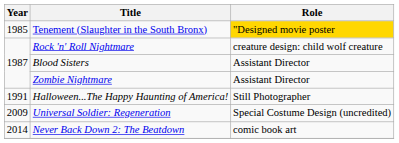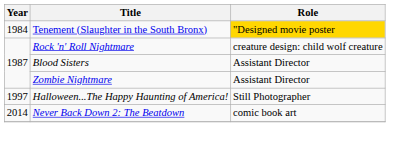 <table class="wikitable">
 <tr>
 <th>Year</th>
 <th>Title</th>
 <th>Role</th>
 </tr>
 <tr>
-<td>1985</td>
+<td>1984</td>
 <td><em><a href='#'></em>Tenement (Slaughter in the South Bronx)<em></a></em></td>
 <td style="background: gold;">"Designed movie poster</td>
 </tr>
 <tr>
 <td rowspan=3>1987</td>
 <td><em><a href='#'>Rock 'n' Roll Nightmare</a></em></td>
 <td>creature design: child wolf creature</td>
 </tr>
 <tr>
 <td><em>Blood Sisters</em></td>
 <td>Assistant Director</td>
 </tr>
 <tr>
 <td><em><a href='#'>Zombie Nightmare</a></em></td>
 <td>Assistant Director</td>
 </tr>
 <tr>
-<td>1991</td>
+<td>1997</td>
 <td><em>Halloween...The Happy Haunting of America!</em></td>
 <td>Still Photographer</td>
-</tr>
-<tr>
-<td>2009</td>
-<td><em><a href='#'>Universal Soldier: Regeneration</a></em></td>
-<td>Special Costume Design (uncredited)</td>
 </tr>
 <tr>
 <td>2014</td>
 <td><em><a href='#'>Never Back Down 2: The Beatdown</a></em></td>
 <td>comic book art</td>
 </tr>
 <tr>
 </tr>
 </table>
